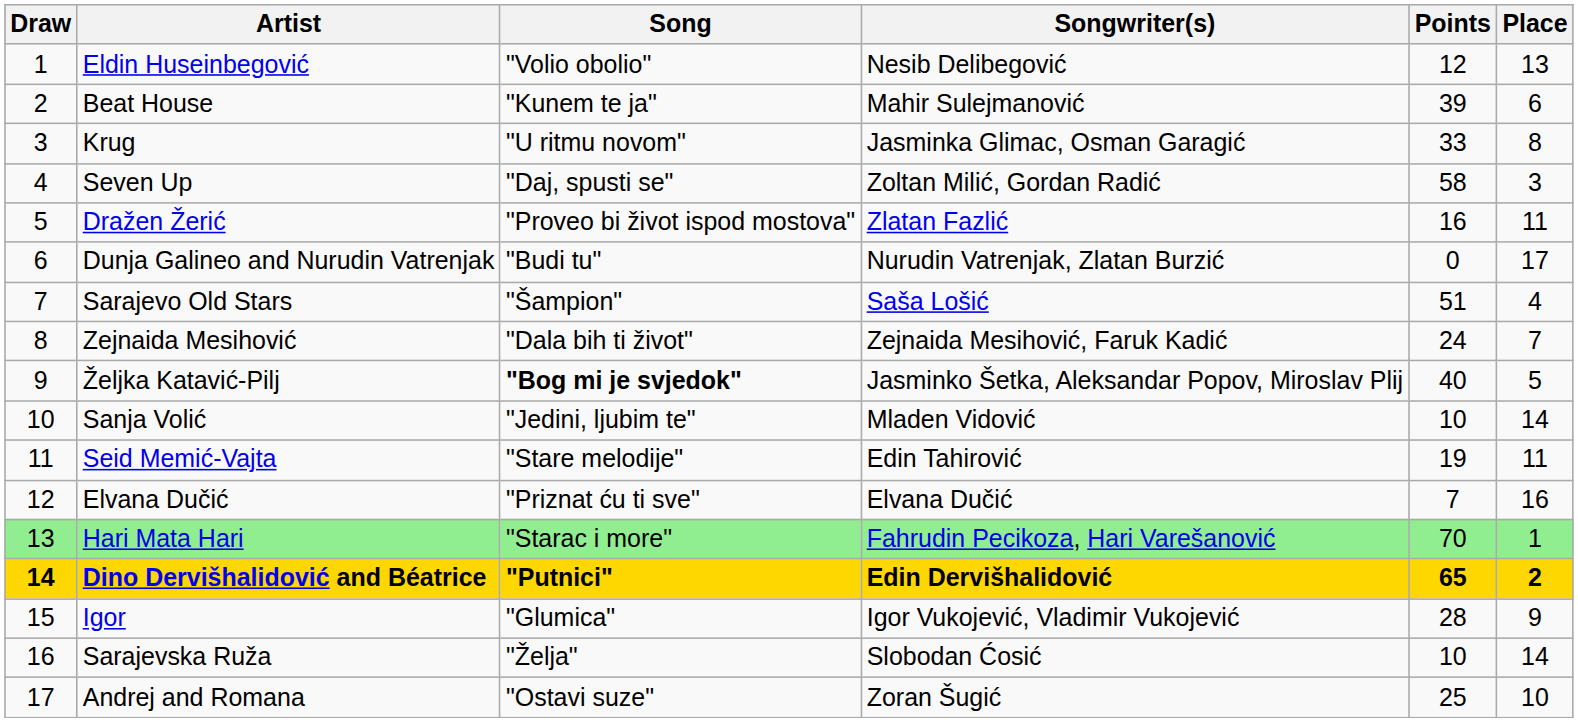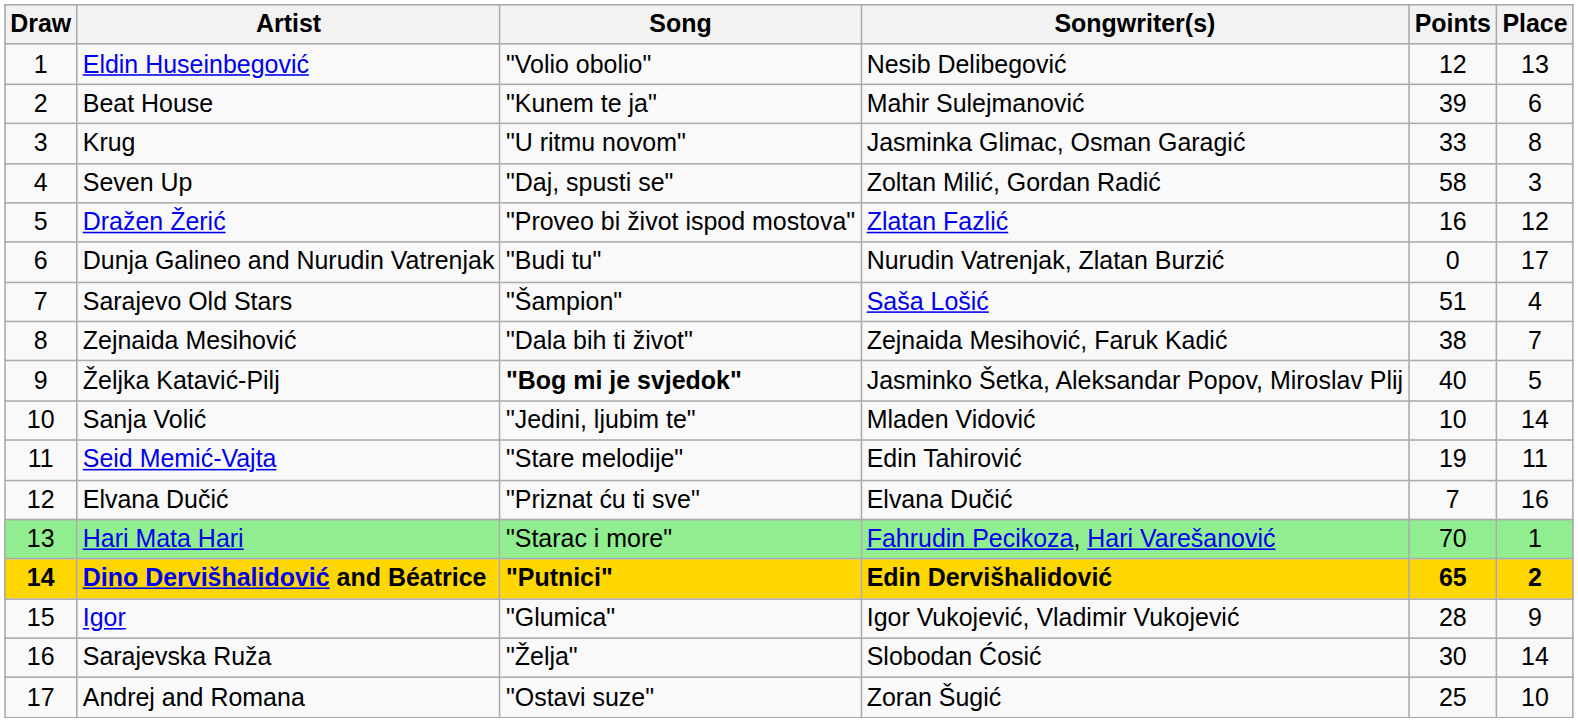 <table class="sortable wikitable" style="margin: 1em auto 1em auto; text-align:center">
 <tr>
 <th>Draw</th>
 <th>Artist</th>
 <th>Song</th>
 <th>Songwriter(s)</th>
 <th>Points</th>
 <th>Place</th>
 </tr>
 <tr>
 <td>1</td>
 <td align="left"><a href='#'>Eldin Huseinbegović</a></td>
 <td align="left">"Volio obolio"</td>
 <td align="left">Nesib Delibegović</td>
 <td>12</td>
 <td>13</td>
 </tr>
 <tr>
 <td>2</td>
 <td align="left">Beat House</td>
 <td align="left">"Kunem te ja"</td>
 <td align="left">Mahir Sulejmanović</td>
 <td>39</td>
 <td>6</td>
 </tr>
 <tr>
 <td>3</td>
 <td align="left">Krug</td>
 <td align="left">"U ritmu novom"</td>
 <td align="left">Jasminka Glimac, Osman Garagić</td>
 <td>33</td>
 <td>8</td>
 </tr>
 <tr>
 <td>4</td>
 <td align="left">Seven Up</td>
 <td align="left">"Daj, spusti se"</td>
 <td align="left">Zoltan Milić, Gordan Radić</td>
 <td>58</td>
 <td>3</td>
 </tr>
 <tr>
 <td>5</td>
 <td align="left"><a href='#'>Dražen Žerić</a></td>
 <td align="left">"Proveo bi život ispod mostova"</td>
 <td align="left"><a href='#'>Zlatan Fazlić</a></td>
 <td>16</td>
-<td>11</td>
+<td>12</td>
 </tr>
 <tr>
 <td>6</td>
 <td align="left">Dunja Galineo and Nurudin Vatrenjak</td>
 <td align="left">"Budi tu"</td>
 <td align="left">Nurudin Vatrenjak, Zlatan Burzić</td>
 <td>0</td>
 <td>17</td>
 </tr>
 <tr>
 <td>7</td>
 <td align="left">Sarajevo Old Stars</td>
 <td align="left">"Šampion"</td>
 <td align="left"><a href='#'>Saša Lošić</a></td>
 <td>51</td>
 <td>4</td>
 </tr>
 <tr>
 <td>8</td>
 <td align="left">Zejnaida Mesihović</td>
 <td align="left">"Dala bih ti život"</td>
 <td align="left">Zejnaida Mesihović, Faruk Kadić</td>
-<td>24</td>
+<td>38</td>
 <td>7</td>
 </tr>
 <tr>
 <td>9</td>
 <td align="left">Željka Katavić-Pilj</td>
 <td align="left"><strong>"Bog mi je svjedok"</strong></td>
 <td align="left">Jasminko Šetka, Aleksandar Popov, Miroslav Plij</td>
 <td>40</td>
 <td>5</td>
 </tr>
 <tr>
 <td>10</td>
 <td align="left">Sanja Volić</td>
 <td align="left">"Jedini, ljubim te"</td>
 <td align="left">Mladen Vidović</td>
 <td>10</td>
 <td>14</td>
 </tr>
 <tr>
 <td>11</td>
 <td align="left"><a href='#'>Seid Memić-Vajta</a></td>
 <td align="left">"Stare melodije"</td>
 <td align="left">Edin Tahirović</td>
 <td>19</td>
 <td>11</td>
 </tr>
 <tr>
 <td>12</td>
 <td align="left">Elvana Dučić</td>
 <td align="left">"Priznat ću ti sve"</td>
 <td align="left">Elvana Dučić</td>
 <td>7</td>
 <td>16</td>
 </tr>
 <tr style="background:#90EE90;">
 <td>13</td>
 <td align="left"><a href='#'>Hari Mata Hari</a></td>
 <td align="left">"Starac i more"</td>
 <td align="left"><a href='#'>Fahrudin Pecikoza</a>, <a href='#'>Hari Varešanović</a></td>
 <td>70</td>
 <td>1</td>
 </tr>
 <tr style="font-weight:bold; background:gold;">
 <td>14</td>
 <td align="left"><a href='#'>Dino Dervišhalidović</a> and Béatrice</td>
 <td align="left">"Putnici"</td>
 <td align="left">Edin Dervišhalidović</td>
 <td>65</td>
 <td>2</td>
 </tr>
 <tr>
 <td>15</td>
 <td align="left"><a href='#'>Igor</a></td>
 <td align="left">"Glumica"</td>
 <td align="left">Igor Vukojević, Vladimir Vukojević</td>
 <td>28</td>
 <td>9</td>
 </tr>
 <tr>
 <td>16</td>
 <td align="left">Sarajevska Ruža</td>
 <td align="left">"Želja"</td>
 <td align="left">Slobodan Ćosić</td>
-<td>10</td>
+<td>30</td>
 <td>14</td>
 </tr>
 <tr>
 <td>17</td>
 <td align="left">Andrej and Romana</td>
 <td align="left">"Ostavi suze"</td>
 <td align="left">Zoran Šugić</td>
 <td>25</td>
 <td>10</td>
 </tr>
 </table>
